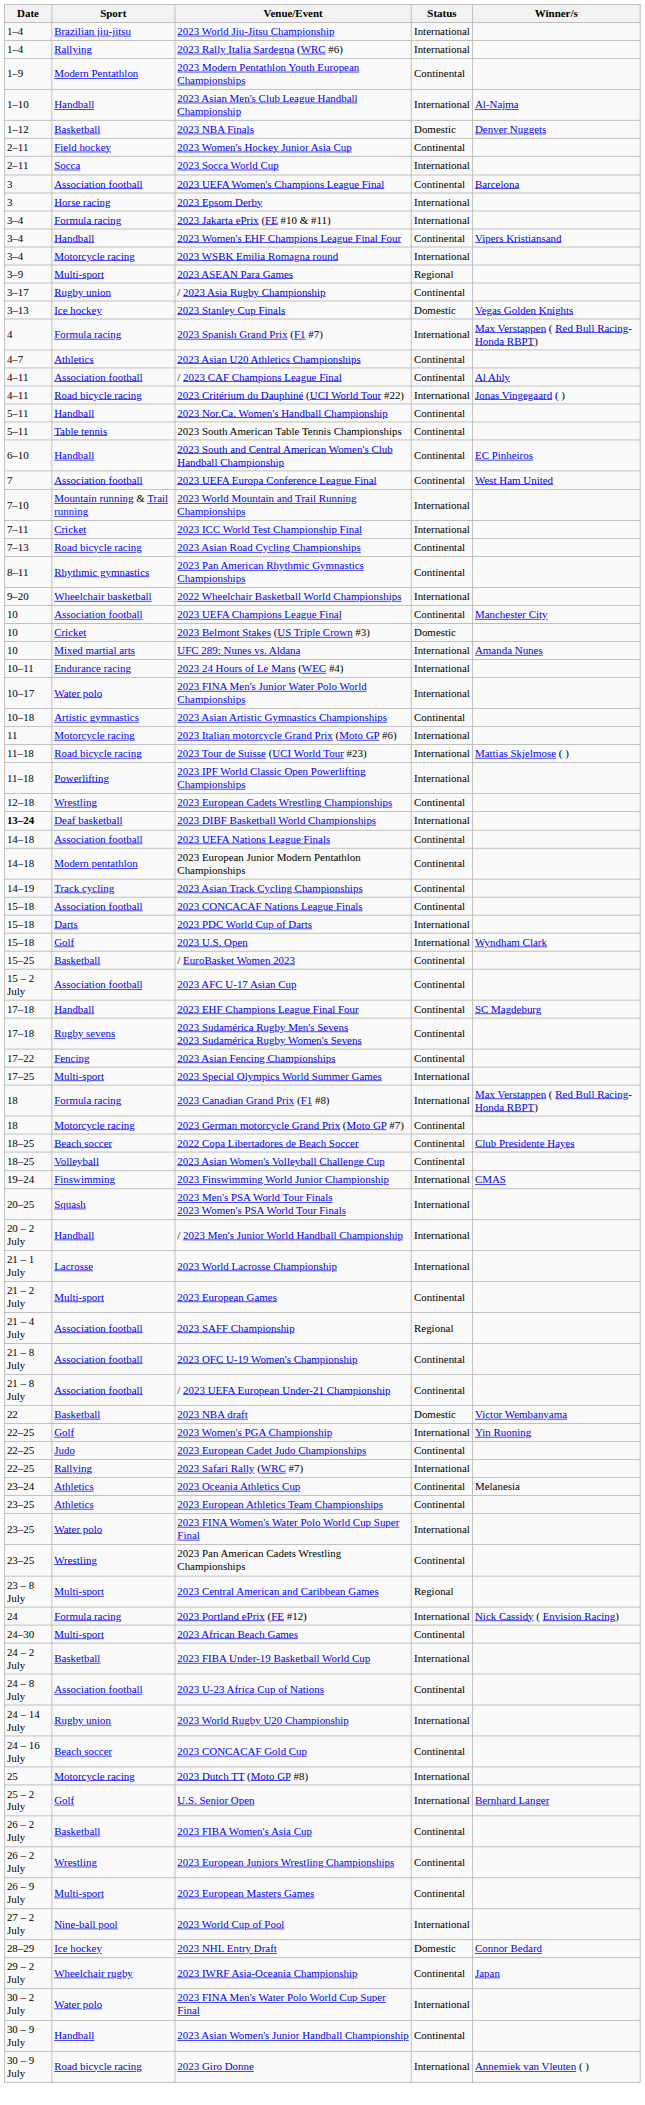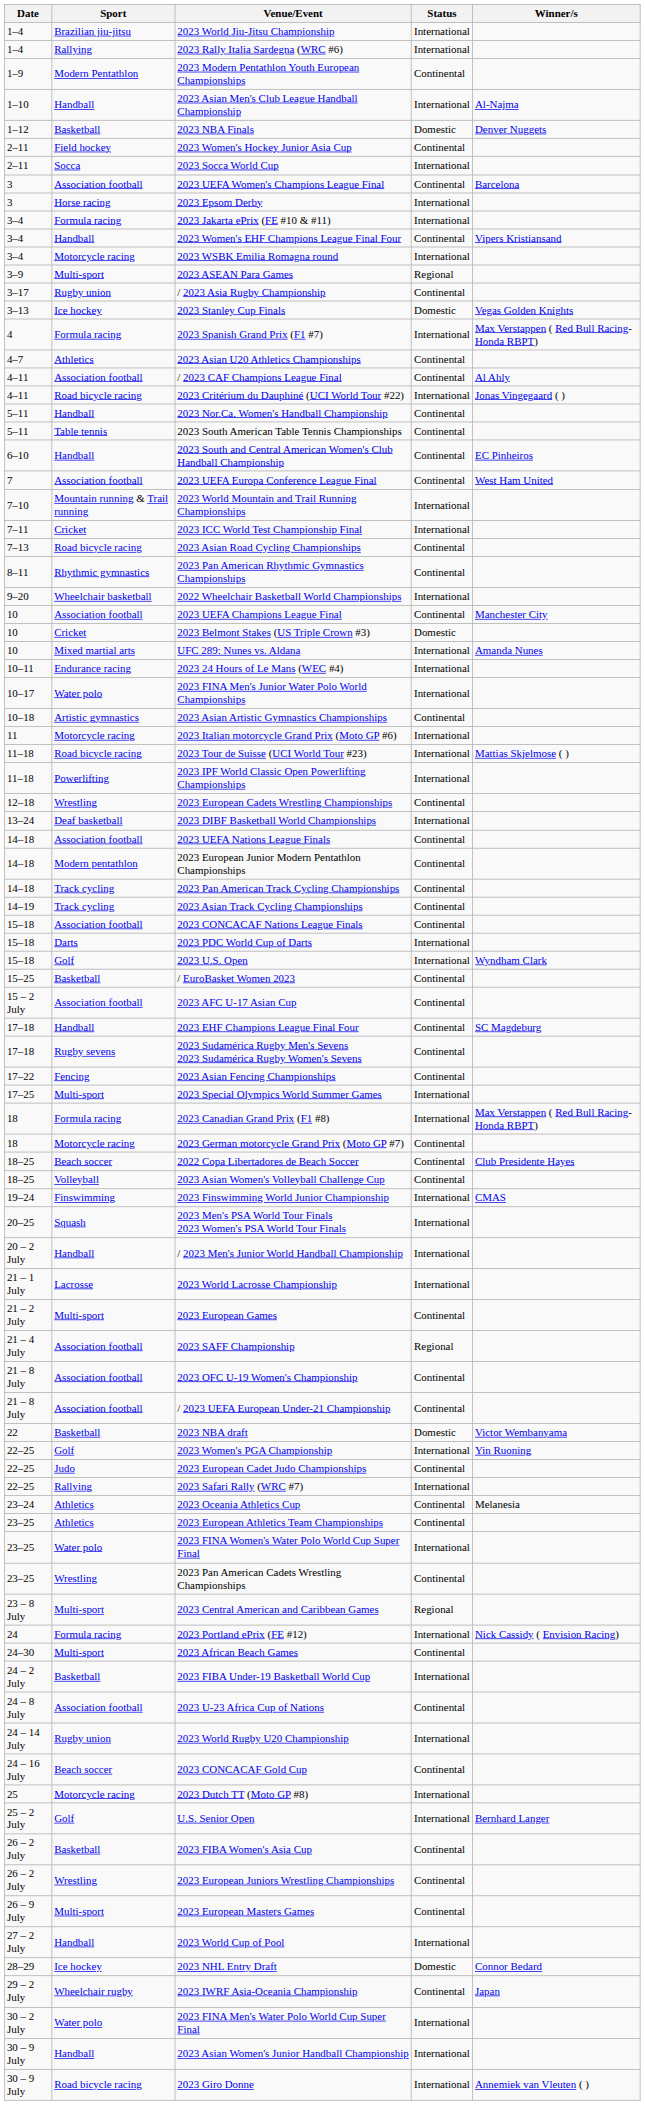 <table class="wikitable source" style="font-size:95%; width: 100%">
 <tr>
 <th>Date</th>
 <th>Sport</th>
 <th>Venue/Event</th>
 <th>Status</th>
 <th>Winner/s</th>
 </tr>
 <tr>
 <td>1–4</td>
 <td><a href='#'>Brazilian jiu-jitsu</a></td>
 <td> <a href='#'>2023 World Jiu-Jitsu Championship</a></td>
 <td>International</td>
 <td></td>
 </tr>
 <tr>
 <td>1–4</td>
 <td><a href='#'>Rallying</a></td>
 <td> <a href='#'>2023 Rally Italia Sardegna</a> (<a href='#'>WRC</a> #6)</td>
 <td>International</td>
 <td></td>
 </tr>
 <tr>
 <td>1–9</td>
 <td><a href='#'>Modern Pentathlon</a></td>
 <td> <a href='#'>2023 Modern Pentathlon Youth European Championships</a></td>
 <td>Continental</td>
 <td></td>
 </tr>
 <tr>
 <td>1–10</td>
 <td><a href='#'>Handball</a></td>
 <td> <a href='#'>2023 Asian Men's Club League Handball Championship</a></td>
 <td>International</td>
 <td> <a href='#'>Al-Najma</a></td>
 </tr>
 <tr>
 <td>1–12</td>
 <td><a href='#'>Basketball</a></td>
 <td> <a href='#'>2023 NBA Finals</a></td>
 <td>Domestic</td>
 <td> <a href='#'>Denver Nuggets</a></td>
 </tr>
 <tr>
 <td>2–11</td>
 <td><a href='#'>Field hockey</a></td>
 <td> <a href='#'>2023 Women's Hockey Junior Asia Cup</a></td>
 <td>Continental</td>
 <td></td>
 </tr>
 <tr>
 <td>2–11</td>
 <td><a href='#'>Socca</a></td>
 <td> <a href='#'>2023 Socca World Cup</a></td>
 <td>International</td>
 <td></td>
 </tr>
 <tr>
 <td>3</td>
 <td><a href='#'>Association football</a></td>
 <td> <a href='#'>2023 UEFA Women's Champions League Final</a></td>
 <td>Continental</td>
 <td>  <a href='#'>Barcelona</a></td>
 </tr>
 <tr>
 <td>3</td>
 <td><a href='#'>Horse racing</a></td>
 <td> <a href='#'>2023 Epsom Derby</a></td>
 <td>International</td>
 <td></td>
 </tr>
 <tr>
 <td>3–4</td>
 <td><a href='#'>Formula racing</a></td>
 <td> <a href='#'>2023 Jakarta ePrix</a> (<a href='#'>FE</a> #10 & #11)</td>
 <td>International</td>
 <td></td>
 </tr>
 <tr>
 <td>3–4</td>
 <td><a href='#'>Handball</a></td>
 <td> <a href='#'>2023 Women's EHF Champions League Final Four</a></td>
 <td>Continental</td>
 <td> <a href='#'>Vipers Kristiansand</a></td>
 </tr>
 <tr>
 <td>3–4</td>
 <td><a href='#'>Motorcycle racing</a></td>
 <td> <a href='#'>2023 WSBK Emilia Romagna round</a></td>
 <td>International</td>
 <td></td>
 </tr>
 <tr>
 <td>3–9</td>
 <td><a href='#'>Multi-sport</a></td>
 <td> <a href='#'>2023 ASEAN Para Games</a></td>
 <td>Regional</td>
 <td></td>
 </tr>
 <tr>
 <td>3–17</td>
 <td><a href='#'>Rugby union</a></td>
 <td>/ <a href='#'>2023 Asia Rugby Championship</a></td>
 <td>Continental</td>
 <td></td>
 </tr>
 <tr>
 <td>3–13</td>
 <td><a href='#'>Ice hockey</a></td>
 <td> <a href='#'>2023 Stanley Cup Finals</a></td>
 <td>Domestic</td>
 <td> <a href='#'>Vegas Golden Knights</a></td>
 </tr>
 <tr>
 <td>4</td>
 <td><a href='#'>Formula racing</a></td>
 <td> <a href='#'>2023 Spanish Grand Prix</a> (<a href='#'>F1</a> #7)</td>
 <td>International</td>
 <td> <a href='#'>Max Verstappen</a> ( <a href='#'>Red Bull Racing</a>-<a href='#'>Honda RBPT</a>)</td>
 </tr>
 <tr>
 <td>4–7</td>
 <td><a href='#'>Athletics</a></td>
 <td> <a href='#'>2023 Asian U20 Athletics Championships</a></td>
 <td>Continental</td>
 <td></td>
 </tr>
 <tr>
 <td>4–11</td>
 <td><a href='#'>Association football</a></td>
 <td>/ <a href='#'>2023 CAF Champions League Final</a></td>
 <td>Continental</td>
 <td> <a href='#'>Al Ahly</a></td>
 </tr>
 <tr>
 <td>4–11</td>
 <td><a href='#'>Road bicycle racing</a></td>
 <td> <a href='#'>2023 Critérium du Dauphiné</a> (<a href='#'>UCI World Tour</a> #22)</td>
 <td>International</td>
 <td> <a href='#'>Jonas Vingegaard</a> ( )</td>
 </tr>
 <tr>
 <td>5–11</td>
 <td><a href='#'>Handball</a></td>
 <td> <a href='#'>2023 Nor.Ca. Women's Handball Championship</a></td>
 <td>Continental</td>
 <td></td>
 </tr>
 <tr>
 <td>5–11</td>
 <td><a href='#'>Table tennis</a></td>
 <td> 2023 South American Table Tennis Championships</td>
 <td>Continental</td>
 <td></td>
 </tr>
 <tr>
 <td>6–10</td>
 <td><a href='#'>Handball</a></td>
 <td> <a href='#'>2023 South and Central American Women's Club Handball Championship</a></td>
 <td>Continental</td>
 <td> <a href='#'>EC Pinheiros</a></td>
 </tr>
 <tr>
 <td>7</td>
 <td><a href='#'>Association football</a></td>
 <td> <a href='#'>2023 UEFA Europa Conference League Final</a></td>
 <td>Continental</td>
 <td> <a href='#'>West Ham United</a></td>
 </tr>
 <tr>
 <td>7–10</td>
 <td><a href='#'>Mountain running</a> & <a href='#'>Trail running</a></td>
 <td> <a href='#'>2023 World Mountain and Trail Running Championships</a></td>
 <td>International</td>
 <td></td>
 </tr>
 <tr>
 <td>7–11</td>
 <td><a href='#'>Cricket</a></td>
 <td> <a href='#'>2023 ICC World Test Championship Final</a></td>
 <td>International</td>
 <td></td>
 </tr>
 <tr>
 <td>7–13</td>
 <td><a href='#'>Road bicycle racing</a></td>
 <td> <a href='#'>2023 Asian Road Cycling Championships</a></td>
 <td>Continental</td>
 <td></td>
 </tr>
 <tr>
 <td>8–11</td>
 <td><a href='#'>Rhythmic gymnastics</a></td>
 <td> <a href='#'>2023 Pan American Rhythmic Gymnastics Championships</a></td>
 <td>Continental</td>
 <td></td>
 </tr>
 <tr>
 <td>9–20</td>
 <td><a href='#'>Wheelchair basketball</a></td>
 <td> <a href='#'>2022 Wheelchair Basketball World Championships</a></td>
 <td>International</td>
 <td></td>
 </tr>
 <tr>
 <td>10</td>
 <td><a href='#'>Association football</a></td>
 <td> <a href='#'>2023 UEFA Champions League Final</a></td>
 <td>Continental</td>
 <td> <a href='#'>Manchester City</a></td>
 </tr>
 <tr>
 <td>10</td>
 <td><a href='#'>Cricket</a></td>
 <td> <a href='#'>2023 Belmont Stakes</a> (<a href='#'>US Triple Crown</a> #3)</td>
 <td>Domestic</td>
 <td></td>
 </tr>
 <tr>
 <td>10</td>
 <td><a href='#'>Mixed martial arts</a></td>
 <td> <a href='#'>UFC 289: Nunes vs. Aldana</a></td>
 <td>International</td>
 <td> <a href='#'>Amanda Nunes</a></td>
 </tr>
 <tr>
 <td>10–11</td>
 <td><a href='#'>Endurance racing</a></td>
 <td> <a href='#'>2023 24 Hours of Le Mans</a> (<a href='#'>WEC</a> #4)</td>
 <td>International</td>
 <td></td>
 </tr>
 <tr>
 <td>10–17</td>
 <td><a href='#'>Water polo</a></td>
 <td> <a href='#'>2023 FINA Men's Junior Water Polo World Championships</a></td>
 <td>International</td>
 <td></td>
 </tr>
 <tr>
 <td>10–18</td>
 <td><a href='#'>Artistic gymnastics</a></td>
 <td> <a href='#'>2023 Asian Artistic Gymnastics Championships</a></td>
 <td>Continental</td>
 <td></td>
 </tr>
 <tr>
 <td>11</td>
 <td><a href='#'>Motorcycle racing</a></td>
 <td> <a href='#'>2023 Italian motorcycle Grand Prix</a> (<a href='#'>Moto GP</a> #6)</td>
 <td>International</td>
 <td></td>
 </tr>
 <tr>
 <td>11–18</td>
 <td><a href='#'>Road bicycle racing</a></td>
 <td> <a href='#'>2023 Tour de Suisse</a> (<a href='#'>UCI World Tour</a> #23)</td>
 <td>International</td>
 <td> <a href='#'>Mattias Skjelmose</a> ( )</td>
 </tr>
 <tr>
 <td>11–18</td>
 <td><a href='#'>Powerlifting</a></td>
 <td> <a href='#'>2023 IPF World Classic Open Powerlifting Championships</a></td>
 <td>International</td>
 <td></td>
 </tr>
 <tr>
 <td>12–18</td>
 <td><a href='#'>Wrestling</a></td>
 <td> <a href='#'>2023 European Cadets Wrestling Championships</a></td>
 <td>Continental</td>
 <td></td>
 </tr>
 <tr>
-<td><strong>13–24</strong></td>
+<td>13–24</td>
 <td><a href='#'>Deaf basketball</a></td>
 <td> <a href='#'>2023 DIBF Basketball World Championships</a></td>
 <td>International</td>
 <td></td>
 </tr>
 <tr>
 <td>14–18</td>
 <td><a href='#'>Association football</a></td>
 <td> <a href='#'>2023 UEFA Nations League Finals</a></td>
 <td>Continental</td>
 <td></td>
 </tr>
 <tr>
 <td>14–18</td>
 <td><a href='#'>Modern pentathlon</a></td>
 <td> 2023 European Junior Modern Pentathlon Championships</td>
+<td>Continental</td>
+<td></td>
+</tr>
+<tr>
+<td>14–18</td>
+<td><a href='#'>Track cycling</a></td>
+<td> <a href='#'>2023 Pan American Track Cycling Championships</a></td>
 <td>Continental</td>
 <td></td>
 </tr>
 <tr>
 <td>14–19</td>
 <td><a href='#'>Track cycling</a></td>
 <td> <a href='#'>2023 Asian Track Cycling Championships</a></td>
 <td>Continental</td>
 <td></td>
 </tr>
 <tr>
 <td>15–18</td>
 <td><a href='#'>Association football</a></td>
 <td> <a href='#'>2023 CONCACAF Nations League Finals</a></td>
 <td>Continental</td>
 <td></td>
 </tr>
 <tr>
 <td>15–18</td>
 <td><a href='#'>Darts</a></td>
 <td> <a href='#'>2023 PDC World Cup of Darts</a></td>
 <td>International</td>
 <td></td>
 </tr>
 <tr>
 <td>15–18</td>
 <td><a href='#'>Golf</a></td>
 <td> <a href='#'>2023 U.S. Open</a></td>
 <td>International</td>
 <td> <a href='#'>Wyndham Clark</a></td>
 </tr>
 <tr>
 <td>15–25</td>
 <td><a href='#'>Basketball</a></td>
 <td>/ <a href='#'>EuroBasket Women 2023</a></td>
 <td>Continental</td>
 <td></td>
 </tr>
 <tr>
 <td>15 – 2 July</td>
 <td><a href='#'>Association football</a></td>
 <td> <a href='#'>2023 AFC U-17 Asian Cup</a></td>
 <td>Continental</td>
 <td></td>
 </tr>
 <tr>
 <td>17–18</td>
 <td><a href='#'>Handball</a></td>
 <td> <a href='#'>2023 EHF Champions League Final Four</a></td>
 <td>Continental</td>
 <td> <a href='#'>SC Magdeburg</a></td>
 </tr>
 <tr>
 <td>17–18</td>
 <td><a href='#'>Rugby sevens</a></td>
 <td> <a href='#'>2023 Sudamérica Rugby Men's Sevens</a><br> <a href='#'>2023 Sudamérica Rugby Women's Sevens</a></td>
 <td>Continental</td>
 <td></td>
 </tr>
 <tr>
 <td>17–22</td>
 <td><a href='#'>Fencing</a></td>
 <td> <a href='#'>2023 Asian Fencing Championships</a></td>
 <td>Continental</td>
 <td></td>
 </tr>
 <tr>
 <td>17–25</td>
 <td><a href='#'>Multi-sport</a></td>
 <td> <a href='#'>2023 Special Olympics World Summer Games</a></td>
 <td>International</td>
 <td></td>
 </tr>
 <tr>
 <td>18</td>
 <td><a href='#'>Formula racing</a></td>
 <td> <a href='#'>2023 Canadian Grand Prix</a> (<a href='#'>F1</a> #8)</td>
 <td>International</td>
 <td> <a href='#'>Max Verstappen</a> ( <a href='#'>Red Bull Racing</a>-<a href='#'>Honda RBPT</a>)</td>
 </tr>
 <tr>
 <td>18</td>
 <td><a href='#'>Motorcycle racing</a></td>
 <td> <a href='#'>2023 German motorcycle Grand Prix</a> (<a href='#'>Moto GP</a> #7)</td>
 <td>Continental</td>
 <td></td>
 </tr>
 <tr>
 <td>18–25</td>
 <td><a href='#'>Beach soccer</a></td>
 <td> <a href='#'>2022 Copa Libertadores de Beach Soccer</a></td>
 <td>Continental</td>
 <td> <a href='#'>Club Presidente Hayes</a></td>
 </tr>
 <tr>
 <td>18–25</td>
 <td><a href='#'>Volleyball</a></td>
 <td> <a href='#'>2023 Asian Women's Volleyball Challenge Cup</a></td>
 <td>Continental</td>
 <td></td>
 </tr>
 <tr>
 <td>19–24</td>
 <td><a href='#'>Finswimming</a></td>
 <td> <a href='#'>2023 Finswimming World Junior Championship</a></td>
 <td>International</td>
 <td> <a href='#'>CMAS</a></td>
 </tr>
 <tr>
 <td>20–25</td>
 <td><a href='#'>Squash</a></td>
 <td> <a href='#'>2023 Men's PSA World Tour Finals</a><br> <a href='#'>2023 Women's PSA World Tour Finals</a></td>
 <td>International</td>
 <td></td>
 </tr>
 <tr>
 <td>20 – 2 July</td>
 <td><a href='#'>Handball</a></td>
 <td>/ <a href='#'>2023 Men's Junior World Handball Championship</a></td>
 <td>International</td>
 <td></td>
 </tr>
 <tr>
 <td>21 – 1 July</td>
 <td><a href='#'>Lacrosse</a></td>
 <td> <a href='#'>2023 World Lacrosse Championship</a></td>
 <td>International</td>
 <td></td>
 </tr>
 <tr>
 <td>21 – 2 July</td>
 <td><a href='#'>Multi-sport</a></td>
 <td> <a href='#'>2023 European Games</a></td>
 <td>Continental</td>
 <td></td>
 </tr>
 <tr>
 <td>21 – 4 July</td>
 <td><a href='#'>Association football</a></td>
 <td> <a href='#'>2023 SAFF Championship</a></td>
 <td>Regional</td>
 <td></td>
 </tr>
 <tr>
 <td>21 – 8 July</td>
 <td><a href='#'>Association football</a></td>
 <td> <a href='#'>2023 OFC U-19 Women's Championship</a></td>
 <td>Continental</td>
 <td></td>
 </tr>
 <tr>
 <td>21 – 8 July</td>
 <td><a href='#'>Association football</a></td>
 <td>/ <a href='#'>2023 UEFA European Under-21 Championship</a></td>
 <td>Continental</td>
 <td></td>
 </tr>
 <tr>
 <td>22</td>
 <td><a href='#'>Basketball</a></td>
 <td> <a href='#'>2023 NBA draft</a></td>
 <td>Domestic</td>
 <td> <a href='#'>Victor Wembanyama</a></td>
 </tr>
 <tr>
 <td>22–25</td>
 <td><a href='#'>Golf</a></td>
 <td> <a href='#'>2023 Women's PGA Championship</a></td>
 <td>International</td>
 <td> <a href='#'>Yin Ruoning</a></td>
 </tr>
 <tr>
 <td>22–25</td>
 <td><a href='#'>Judo</a></td>
 <td> <a href='#'>2023 European Cadet Judo Championships</a></td>
 <td>Continental</td>
 <td></td>
 </tr>
 <tr>
 <td>22–25</td>
 <td><a href='#'>Rallying</a></td>
 <td> <a href='#'>2023 Safari Rally</a> (<a href='#'>WRC</a> #7)</td>
 <td>International</td>
 <td></td>
 </tr>
 <tr>
 <td>23–24</td>
 <td><a href='#'>Athletics</a></td>
 <td> <a href='#'>2023 Oceania Athletics Cup</a></td>
 <td>Continental</td>
 <td>Melanesia</td>
 </tr>
 <tr>
 <td>23–25</td>
 <td><a href='#'>Athletics</a></td>
 <td> <a href='#'>2023 European Athletics Team Championships</a></td>
 <td>Continental</td>
 <td></td>
 </tr>
 <tr>
 <td>23–25</td>
 <td><a href='#'>Water polo</a></td>
 <td> <a href='#'>2023 FINA Women's Water Polo World Cup Super Final</a></td>
 <td>International</td>
 <td></td>
 </tr>
 <tr>
 <td>23–25</td>
 <td><a href='#'>Wrestling</a></td>
 <td> 2023 Pan American Cadets Wrestling Championships</td>
 <td>Continental</td>
 <td></td>
 </tr>
 <tr>
 <td>23 – 8 July</td>
 <td><a href='#'>Multi-sport</a></td>
 <td> <a href='#'>2023 Central American and Caribbean Games</a></td>
 <td>Regional</td>
 <td></td>
 </tr>
 <tr>
 <td>24</td>
 <td><a href='#'>Formula racing</a></td>
 <td> <a href='#'>2023 Portland ePrix</a> (<a href='#'>FE</a> #12)</td>
 <td>International</td>
 <td> <a href='#'>Nick Cassidy</a> ( <a href='#'>Envision Racing</a>)</td>
 </tr>
 <tr>
 <td>24–30</td>
 <td><a href='#'>Multi-sport</a></td>
 <td> <a href='#'>2023 African Beach Games</a></td>
 <td>Continental</td>
 <td></td>
 </tr>
 <tr>
 <td>24 – 2 July</td>
 <td><a href='#'>Basketball</a></td>
 <td> <a href='#'>2023 FIBA Under-19 Basketball World Cup</a></td>
 <td>International</td>
 <td></td>
 </tr>
 <tr>
 <td>24 – 8 July</td>
 <td><a href='#'>Association football</a></td>
 <td> <a href='#'>2023 U-23 Africa Cup of Nations</a></td>
 <td>Continental</td>
 <td></td>
 </tr>
 <tr>
 <td>24 – 14 July</td>
 <td><a href='#'>Rugby union</a></td>
 <td> <a href='#'>2023 World Rugby U20 Championship</a></td>
 <td>International</td>
 <td></td>
 </tr>
 <tr>
 <td>24 – 16 July</td>
 <td><a href='#'>Beach soccer</a></td>
 <td> <a href='#'>2023 CONCACAF Gold Cup</a></td>
 <td>Continental</td>
 <td></td>
 </tr>
 <tr>
 <td>25</td>
 <td><a href='#'>Motorcycle racing</a></td>
 <td> <a href='#'>2023 Dutch TT</a> (<a href='#'>Moto GP</a> #8)</td>
 <td>International</td>
 <td></td>
 </tr>
 <tr>
 <td>25 – 2 July</td>
 <td><a href='#'>Golf</a></td>
 <td> <a href='#'>U.S. Senior Open</a></td>
 <td>International</td>
 <td> <a href='#'>Bernhard Langer</a></td>
 </tr>
 <tr>
 <td>26 – 2 July</td>
 <td><a href='#'>Basketball</a></td>
 <td> <a href='#'>2023 FIBA Women's Asia Cup</a></td>
 <td>Continental</td>
 <td></td>
 </tr>
 <tr>
 <td>26 – 2 July</td>
 <td><a href='#'>Wrestling</a></td>
 <td> <a href='#'>2023 European Juniors Wrestling Championships</a></td>
 <td>Continental</td>
 <td></td>
 </tr>
 <tr>
 <td>26 – 9 July</td>
 <td><a href='#'>Multi-sport</a></td>
 <td> <a href='#'>2023 European Masters Games</a></td>
 <td>Continental</td>
 <td></td>
 </tr>
 <tr>
 <td>27 – 2 July</td>
-<td><a href='#'>Nine-ball pool</a></td>
+<td><a href='#'>Handball</a></td>
 <td> <a href='#'>2023 World Cup of Pool</a></td>
 <td>International</td>
 <td></td>
 </tr>
 <tr>
 <td>28–29</td>
 <td><a href='#'>Ice hockey</a></td>
 <td> <a href='#'>2023 NHL Entry Draft</a></td>
 <td>Domestic</td>
 <td> <a href='#'>Connor Bedard</a></td>
 </tr>
 <tr>
 <td>29 – 2 July</td>
 <td><a href='#'>Wheelchair rugby</a></td>
 <td> <a href='#'>2023 IWRF Asia-Oceania Championship</a></td>
 <td>Continental</td>
 <td> <a href='#'>Japan</a></td>
 </tr>
 <tr>
 <td>30 – 2 July</td>
 <td><a href='#'>Water polo</a></td>
 <td> <a href='#'>2023 FINA Men's Water Polo World Cup Super Final</a></td>
 <td>International</td>
 <td></td>
 </tr>
 <tr>
 <td>30 – 9 July</td>
 <td><a href='#'>Handball</a></td>
 <td> <a href='#'>2023 Asian Women's Junior Handball Championship</a></td>
-<td>Continental</td>
+<td>International</td>
 <td></td>
 </tr>
 <tr>
 <td>30 – 9 July</td>
 <td><a href='#'>Road bicycle racing</a></td>
 <td> <a href='#'>2023 Giro Donne</a></td>
 <td>International</td>
 <td> <a href='#'>Annemiek van Vleuten</a> ( )</td>
 </tr>
 </table>
